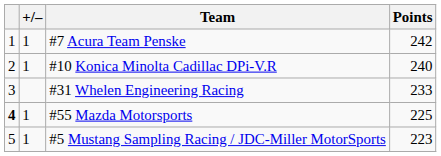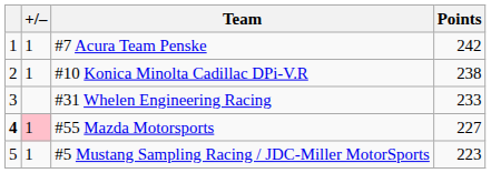 <table class="wikitable" style="font-size: 95%;">
 <tr>
 <th scope="col"></th>
 <th scope="col">+/–</th>
 <th scope="col">Team</th>
 <th scope="col">Points</th>
 </tr>
 <tr>
 <td align=center>1</td>
 <td align="left"> 1</td>
 <td> #7 <a href='#'>Acura Team Penske</a></td>
 <td align=right>242</td>
 </tr>
 <tr>
 <td align=center>2</td>
 <td align="left"> 1</td>
 <td> #10 <a href='#'>Konica Minolta Cadillac DPi-V.R</a></td>
-<td align=right>240</td>
+<td align=right>238</td>
 </tr>
 <tr>
 <td align=center>3</td>
 <td align="left"></td>
 <td> #31 <a href='#'>Whelen Engineering Racing</a></td>
 <td align=right>233</td>
 </tr>
 <tr>
 <td align=center><strong>4</strong></td>
-<td align="left"> 1</td>
+<td align="left" style="background: pink;"> 1</td>
 <td>  #55 <a href='#'>Mazda Motorsports</a></td>
-<td align=right>225</td>
+<td align=right>227</td>
 </tr>
 <tr>
 <td align=center>5</td>
 <td align="left"> 1</td>
 <td> #5 <a href='#'>Mustang Sampling Racing / JDC-Miller MotorSports</a></td>
 <td align=right>223</td>
 </tr>
 <tr>
 </tr>
 </table>
